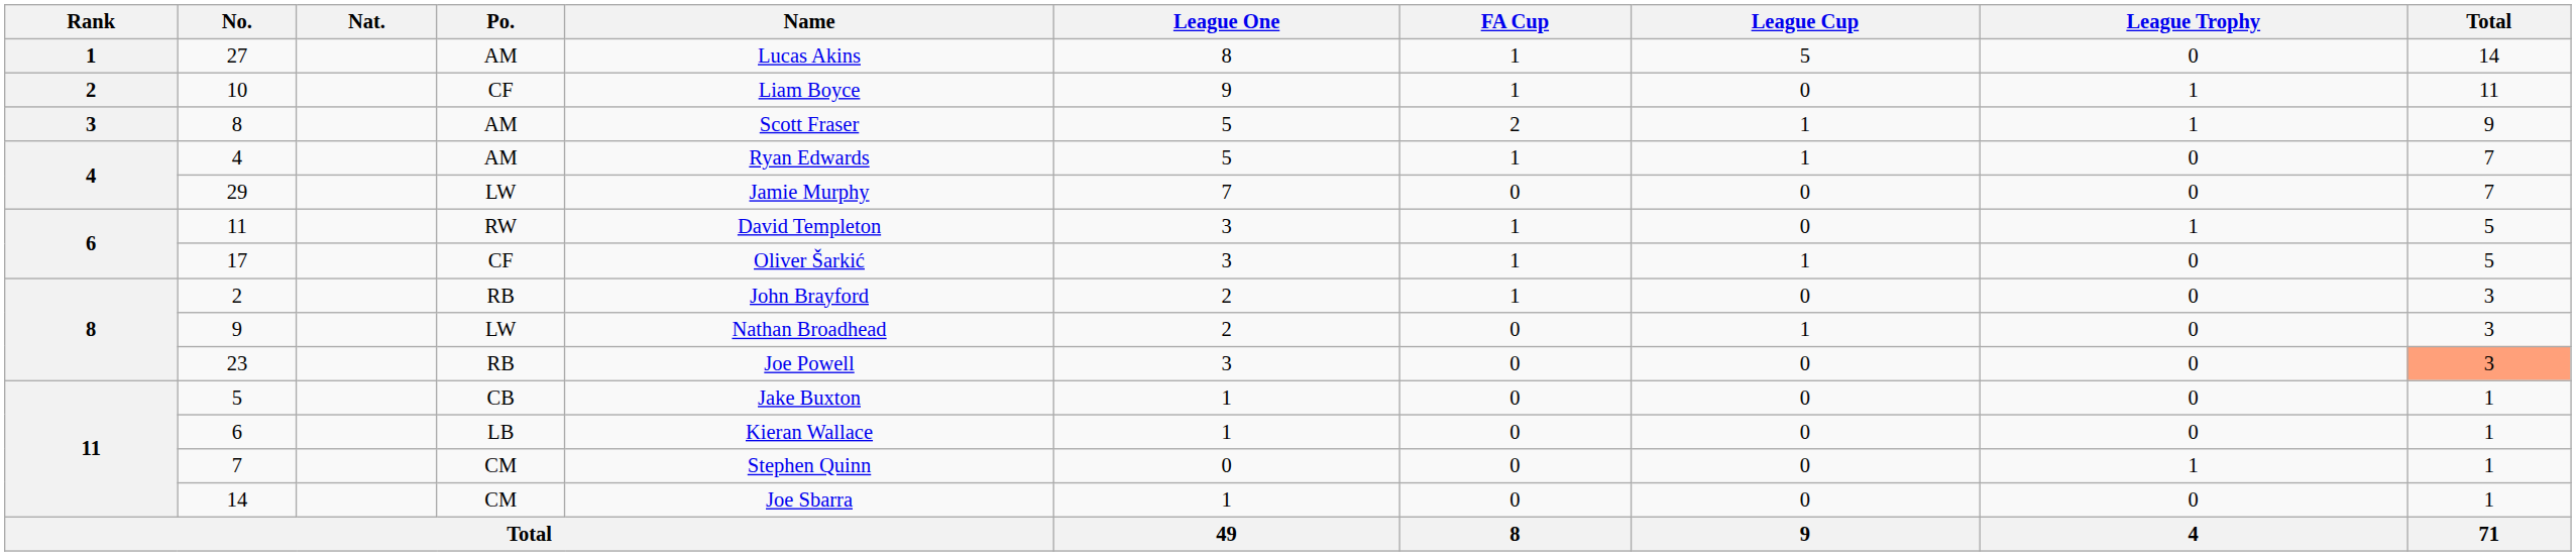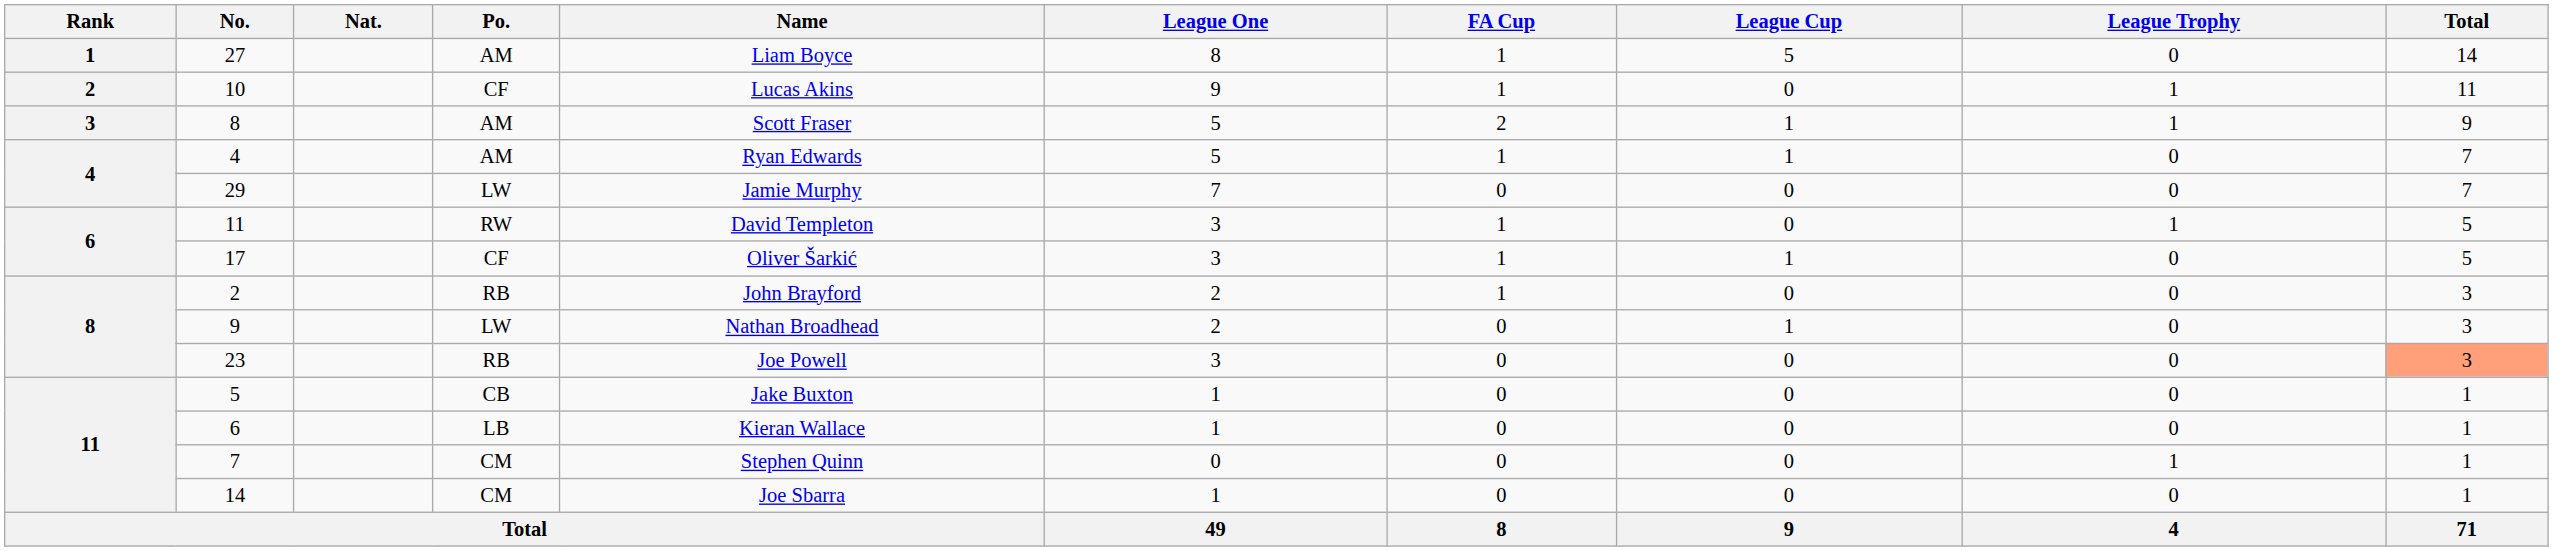 <table class="wikitable" style="text-align:center; font-size:95%; width:95%;">
 <tr>
 <th>Rank</th>
 <th>No.</th>
 <th>Nat.</th>
 <th>Po.</th>
 <th>Name</th>
 <th><a href='#'>League One</a></th>
 <th><a href='#'>FA Cup</a></th>
 <th><a href='#'>League Cup</a></th>
 <th><a href='#'>League Trophy</a></th>
 <th>Total</th>
 </tr>
 <tr>
 <th rowspan=1>1</th>
 <td>27</td>
 <td></td>
 <td>AM</td>
-<td><a href='#'>Lucas Akins</a></td>
+<td><a href='#'>Liam Boyce</a></td>
 <td>8</td>
 <td>1</td>
 <td>5</td>
 <td>0</td>
 <td>14</td>
 </tr>
 <tr>
 <th rowspan=1>2</th>
 <td>10</td>
 <td></td>
 <td>CF</td>
-<td><a href='#'>Liam Boyce</a></td>
+<td><a href='#'>Lucas Akins</a></td>
 <td>9</td>
 <td>1</td>
 <td>0</td>
 <td>1</td>
 <td>11</td>
 </tr>
 <tr>
 <th rowspan=1>3</th>
 <td>8</td>
 <td></td>
 <td>AM</td>
 <td><a href='#'>Scott Fraser</a></td>
 <td>5</td>
 <td>2</td>
 <td>1</td>
 <td>1</td>
 <td>9</td>
 </tr>
 <tr>
 <th rowspan=2>4</th>
 <td>4</td>
 <td></td>
 <td>AM</td>
 <td><a href='#'>Ryan Edwards</a></td>
 <td>5</td>
 <td>1</td>
 <td>1</td>
 <td>0</td>
 <td>7</td>
 </tr>
 <tr>
 <td>29</td>
 <td></td>
 <td>LW</td>
 <td><a href='#'>Jamie Murphy</a></td>
 <td>7</td>
 <td>0</td>
 <td>0</td>
 <td>0</td>
 <td>7</td>
 </tr>
 <tr>
 <th rowspan=2>6</th>
 <td>11</td>
 <td></td>
 <td>RW</td>
 <td><a href='#'>David Templeton</a></td>
 <td>3</td>
 <td>1</td>
 <td>0</td>
 <td>1</td>
 <td>5</td>
 </tr>
 <tr>
 <td>17</td>
 <td></td>
 <td>CF</td>
 <td><a href='#'>Oliver Šarkić</a></td>
 <td>3</td>
 <td>1</td>
 <td>1</td>
 <td>0</td>
 <td>5</td>
 </tr>
 <tr>
 <th rowspan=3>8</th>
 <td>2</td>
 <td></td>
 <td>RB</td>
 <td><a href='#'>John Brayford</a></td>
 <td>2</td>
 <td>1</td>
 <td>0</td>
 <td>0</td>
 <td>3</td>
 </tr>
 <tr>
 <td>9</td>
 <td></td>
 <td>LW</td>
 <td><a href='#'>Nathan Broadhead</a></td>
 <td>2</td>
 <td>0</td>
 <td>1</td>
 <td>0</td>
 <td>3</td>
 </tr>
 <tr>
 <td>23</td>
 <td></td>
 <td>RB</td>
 <td><a href='#'>Joe Powell</a></td>
 <td>3</td>
 <td>0</td>
 <td>0</td>
 <td>0</td>
 <td style="background: lightsalmon;">3</td>
 </tr>
 <tr>
 <th rowspan=4>11</th>
 <td>5</td>
 <td></td>
 <td>CB</td>
 <td><a href='#'>Jake Buxton</a></td>
 <td>1</td>
 <td>0</td>
 <td>0</td>
 <td>0</td>
 <td>1</td>
 </tr>
 <tr>
 <td>6</td>
 <td></td>
 <td>LB</td>
 <td><a href='#'>Kieran Wallace</a></td>
 <td>1</td>
 <td>0</td>
 <td>0</td>
 <td>0</td>
 <td>1</td>
 </tr>
 <tr>
 <td>7</td>
 <td></td>
 <td>CM</td>
 <td><a href='#'>Stephen Quinn</a></td>
 <td>0</td>
 <td>0</td>
 <td>0</td>
 <td>1</td>
 <td>1</td>
 </tr>
 <tr>
 <td>14</td>
 <td></td>
 <td>CM</td>
 <td><a href='#'>Joe Sbarra</a></td>
 <td>1</td>
 <td>0</td>
 <td>0</td>
 <td>0</td>
 <td>1</td>
 </tr>
 <tr>
 <th colspan=5>Total</th>
 <th>49</th>
 <th>8</th>
 <th>9</th>
 <th>4</th>
 <th>71</th>
 </tr>
 </table>
